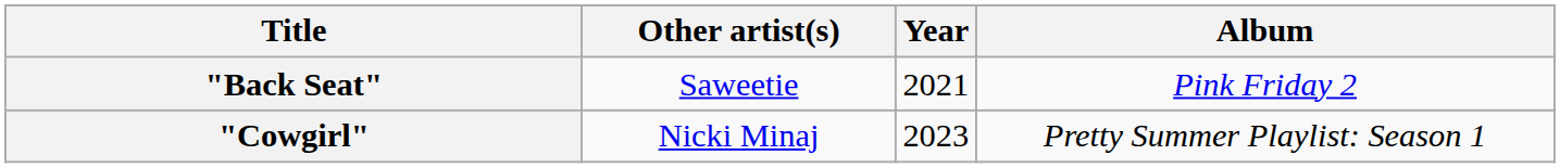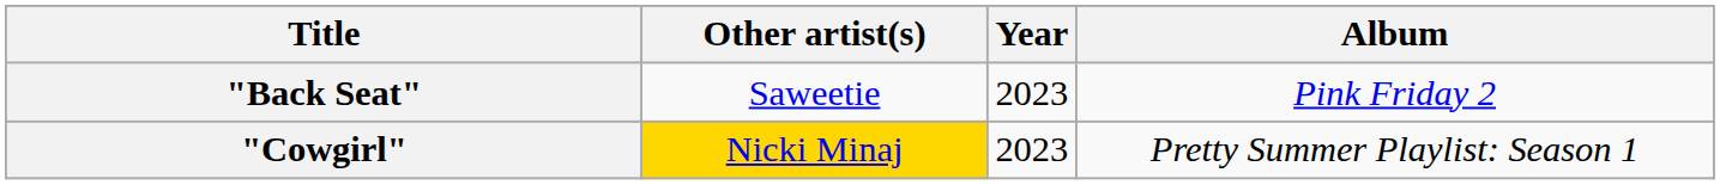 <table class="wikitable plainrowheaders" style="text-align:center">
 <tr>
 <th scope="col" style="width:17em;">Title</th>
 <th scope="col" style="width:9em;">Other artist(s)</th>
 <th scope="col" style="width:1em;">Year</th>
 <th scope="col" style="width:17em;">Album</th>
 </tr>
 <tr>
 <th scope="row">"Back Seat"</th>
 <td><a href='#'>Saweetie</a></td>
-<td>2021</td>
+<td>2023</td>
 <td><em><a href='#'>Pink Friday 2</a></em></td>
 </tr>
 <tr>
 <th scope="row">"Cowgirl"</th>
-<td><a href='#'>Nicki Minaj</a></td>
+<td style="background: gold;"><a href='#'>Nicki Minaj</a></td>
 <td>2023</td>
 <td><em>Pretty Summer Playlist: Season 1</em></td>
 </tr>
 </table>
